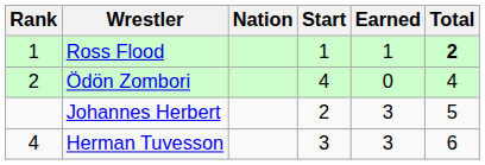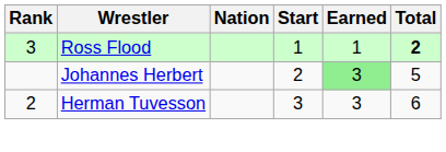 <table class="wikitable sortable" style="text-align:center;">
 <tr>
 <th>Rank</th>
 <th>Wrestler</th>
 <th>Nation</th>
 <th>Start</th>
 <th>Earned</th>
 <th>Total</th>
 </tr>
 <tr style="background:#cfc;">
-<td>1</td>
+<td>3</td>
 <td align=left><a href='#'>Ross Flood</a></td>
 <td align=left></td>
 <td>1</td>
 <td>1</td>
 <td><strong>2</strong></td>
 </tr>
-<tr style="background:#cfc;">
-<td>2</td>
-<td align=left><a href='#'>Ödön Zombori</a></td>
-<td align=left></td>
-<td>4</td>
-<td>0</td>
-<td>4</td>
-</tr>
 <tr>
 <td></td>
 <td align=left><a href='#'>Johannes Herbert</a></td>
 <td align=left></td>
 <td>2</td>
-<td>3</td>
+<td style="background: lightgreen;">3</td>
 <td>5</td>
 </tr>
 <tr>
-<td>4</td>
+<td>2</td>
 <td align=left><a href='#'>Herman Tuvesson</a></td>
 <td align=left></td>
 <td>3</td>
 <td>3</td>
 <td>6</td>
 </tr>
 </table>
